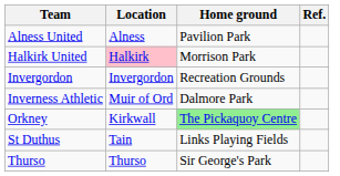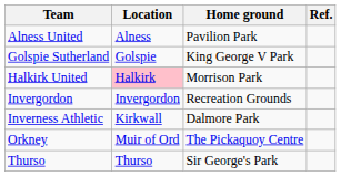 <table class="wikitable sortable">
 <tr>
 <th>Team</th>
 <th>Location</th>
 <th>Home ground</th>
 <th>Ref.</th>
 </tr>
 <tr>
 <td><a href='#'>Alness United</a></td>
 <td><a href='#'>Alness</a></td>
 <td>Pavilion Park</td>
+<td></td>
+</tr>
+<tr>
+<td><a href='#'>Golspie Sutherland</a></td>
+<td><a href='#'>Golspie</a></td>
+<td>King George V Park</td>
 <td></td>
 </tr>
 <tr>
 <td><a href='#'>Halkirk United</a></td>
 <td style="background: pink;"><a href='#'>Halkirk</a></td>
 <td>Morrison Park</td>
 <td></td>
 </tr>
 <tr>
 <td><a href='#'>Invergordon</a></td>
 <td><a href='#'>Invergordon</a></td>
 <td>Recreation Grounds</td>
 <td></td>
 </tr>
 <tr>
 <td><a href='#'>Inverness Athletic</a></td>
-<td><a href='#'>Muir of Ord</a></td>
+<td><a href='#'>Kirkwall</a></td>
 <td>Dalmore Park</td>
 <td></td>
 </tr>
 <tr>
 <td><a href='#'>Orkney</a></td>
-<td><a href='#'>Kirkwall</a></td>
-<td style="background: lightgreen;"><a href='#'>The Pickaquoy Centre</a></td>
-<td></td>
-</tr>
-<tr>
-<td><a href='#'>St Duthus</a></td>
-<td><a href='#'>Tain</a></td>
-<td>Links Playing Fields</td>
+<td><a href='#'>Muir of Ord</a></td>
+<td><a href='#'>The Pickaquoy Centre</a></td>
 <td></td>
 </tr>
 <tr>
 <td><a href='#'>Thurso</a></td>
 <td><a href='#'>Thurso</a></td>
 <td>Sir George's Park</td>
 <td></td>
 </tr>
 </table>
